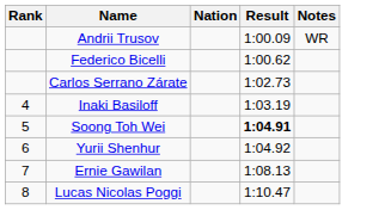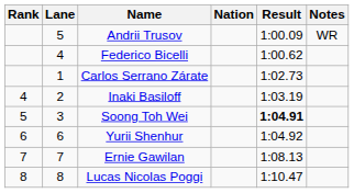 <table class='wikitable sortable' style='text-align:center'>
 <tr>
 <th>Rank</th>
+<th>Lane</th>
 <th>Name</th>
 <th>Nation</th>
 <th>Result</th>
 <th>Notes</th>
 </tr>
 <tr>
 <td align=center></td>
+<td align=center>5</td>
 <td><a href='#'>Andrii Trusov</a></td>
 <td></td>
 <td>1:00.09</td>
 <td>WR</td>
 </tr>
 <tr>
 <td align=center></td>
+<td align=center>4</td>
 <td><a href='#'>Federico Bicelli</a></td>
 <td></td>
 <td>1:00.62</td>
 <td></td>
 </tr>
 <tr>
 <td align=center></td>
+<td align=center>1</td>
 <td><a href='#'>Carlos Serrano Zárate</a></td>
 <td></td>
 <td>1:02.73</td>
 <td></td>
 </tr>
 <tr>
 <td align=center>4</td>
+<td align=center>2</td>
 <td><a href='#'>Inaki Basiloff</a></td>
 <td></td>
 <td>1:03.19</td>
 <td></td>
 </tr>
 <tr>
 <td align=center>5</td>
+<td align=center>3</td>
 <td><a href='#'>Soong Toh Wei</a></td>
 <td></td>
 <td><strong>1:04.91</strong></td>
 <td></td>
 </tr>
 <tr>
+<td align=center>6</td>
 <td align=center>6</td>
 <td><a href='#'>Yurii Shenhur</a></td>
 <td></td>
 <td>1:04.92</td>
 <td></td>
 </tr>
 <tr>
 <td align=center>7</td>
+<td align=center>7</td>
 <td><a href='#'>Ernie Gawilan</a></td>
 <td></td>
 <td>1:08.13</td>
 <td></td>
 </tr>
 <tr>
 <td align=center>8</td>
+<td align=center>8</td>
 <td><a href='#'>Lucas Nicolas Poggi</a></td>
 <td></td>
 <td>1:10.47</td>
 <td></td>
 </tr>
 </table>
